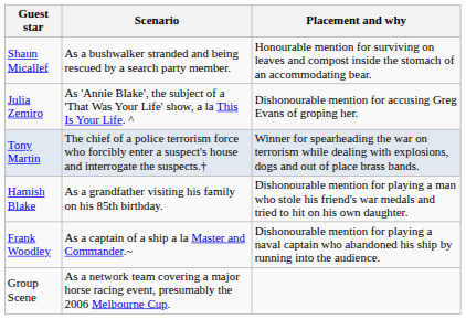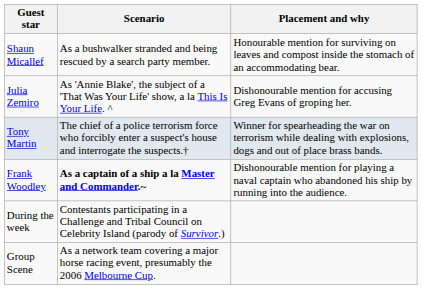 <table class="wikitable">
 <tr>
 <th>Guest star</th>
 <th>Scenario</th>
 <th>Placement and why</th>
 </tr>
 <tr>
 <td><a href='#'>Shaun Micallef</a></td>
 <td>As a bushwalker stranded and being rescued by a search party member.</td>
 <td>Honourable mention for surviving on leaves and compost inside the stomach of an accommodating bear.</td>
 </tr>
 <tr>
 <td><a href='#'>Julia Zemiro</a></td>
 <td>As 'Annie Blake', the subject of a 'That Was Your Life' show, a la <a href='#'>This Is Your Life</a>. ^</td>
 <td>Dishonourable mention for accusing Greg Evans of groping her.</td>
 </tr>
 <tr style="background:#E1E8EF;">
 <td><a href='#'>Tony Martin</a></td>
 <td>The chief of a police terrorism force who forcibly enter a suspect's house and interrogate the suspects.†</td>
 <td>Winner for spearheading the war on terrorism while dealing with explosions, dogs and out of place brass bands.</td>
 </tr>
 <tr>
-<td><a href='#'>Hamish Blake</a></td>
-<td>As a grandfather visiting his family on his 85th birthday.</td>
-<td>Dishonourable mention for playing a man who stole his friend's war medals and tried to hit on his own daughter.</td>
+<td><a href='#'>Frank Woodley</a></td>
+<td><strong>As a captain of a ship a la <a href='#'>Master and Commander</a>.~</strong></td>
+<td>Dishonourable mention for playing a naval captain who abandoned his ship by running into the audience.</td>
 </tr>
 <tr>
-<td><a href='#'>Frank Woodley</a></td>
-<td>As a captain of a ship a la <a href='#'>Master and Commander</a>.~</td>
-<td>Dishonourable mention for playing a naval captain who abandoned his ship by running into the audience.</td>
+<td>During the week</td>
+<td>Contestants participating in a Challenge and Tribal Council on Celebrity Island (parody of <a href='#'><em>Survivor</em></a>.)</td>
+<td></td>
 </tr>
 <tr>
 <td>Group Scene</td>
 <td>As a network team covering a major horse racing event, presumably the 2006 <a href='#'>Melbourne Cup</a>.</td>
 <td></td>
 </tr>
 </table>
